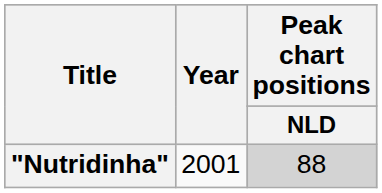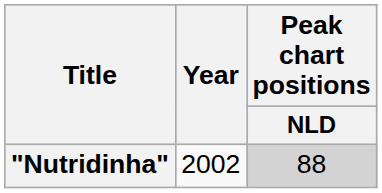 <table class="wikitable plainrowheaders" style="text-align:center;">
 <tr>
 <th scope="col" rowspan="2">Title</th>
 <th scope="col" rowspan="2">Year</th>
 <th scope="col">Peak chart positions</th>
 </tr>
 <tr>
 <th scope="col" style="width:3em;font-size:90%;">NLD<br></th>
 </tr>
 <tr>
 <th scope="row">"Nutridinha"</th>
-<td>2001</td>
+<td>2002</td>
 <td style="background: lightgrey;">88</td>
 </tr>
 </table>
